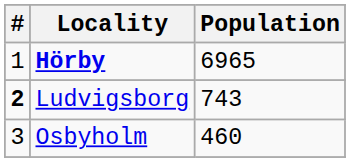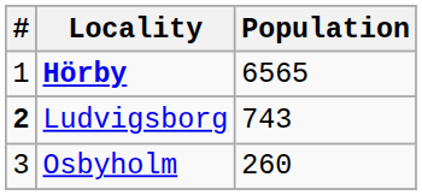 <table class="wikitable">
 <tr>
 <th>#</th>
 <th>Locality</th>
 <th>Population</th>
 </tr>
 <tr>
 <td>1</td>
 <td><strong><a href='#'>Hörby</a></strong></td>
-<td>6965</td>
+<td>6565</td>
 </tr>
 <tr>
 <td><strong>2</strong></td>
 <td><a href='#'>Ludvigsborg</a></td>
 <td>743</td>
 </tr>
 <tr>
 <td>3</td>
 <td><a href='#'>Osbyholm</a></td>
-<td>460</td>
+<td>260</td>
 </tr>
 </table>
